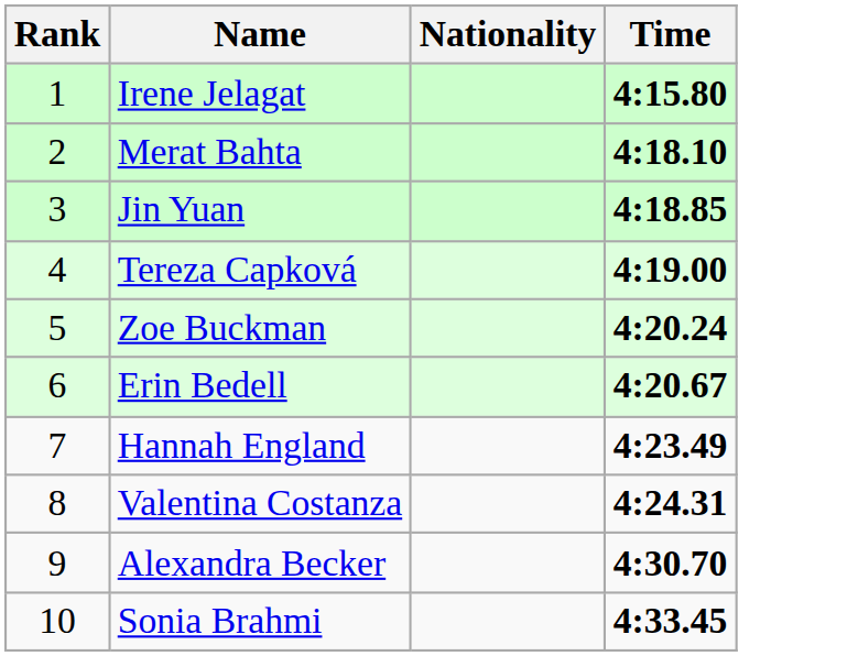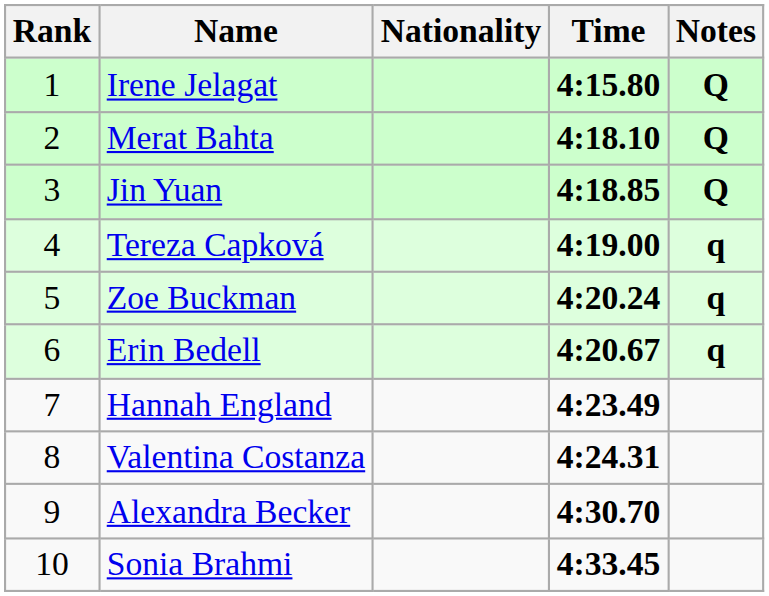 <table class="wikitable sortable" style="text-align:center">
 <tr>
 <th>Rank</th>
 <th>Name</th>
 <th>Nationality</th>
 <th>Time</th>
+<th>Notes</th>
 </tr>
 <tr bgcolor=ccffcc>
 <td>1</td>
 <td align=left><a href='#'>Irene Jelagat</a></td>
 <td align=left></td>
 <td><strong>4:15.80</strong></td>
+<td><strong>Q</strong></td>
 </tr>
 <tr bgcolor=ccffcc>
 <td>2</td>
 <td align=left><a href='#'>Merat Bahta</a></td>
 <td align=left></td>
 <td><strong>4:18.10</strong></td>
+<td><strong>Q</strong></td>
 </tr>
 <tr bgcolor=ccffcc>
 <td>3</td>
 <td align=left><a href='#'>Jin Yuan</a></td>
 <td align=left></td>
 <td><strong>4:18.85</strong></td>
+<td><strong>Q</strong></td>
 </tr>
 <tr bgcolor=ddffdd>
 <td>4</td>
 <td align=left><a href='#'>Tereza Capková</a></td>
 <td align=left></td>
 <td><strong>4:19.00</strong></td>
+<td><strong>q</strong></td>
 </tr>
 <tr bgcolor=ddffdd>
 <td>5</td>
 <td align=left><a href='#'>Zoe Buckman</a></td>
 <td align=left></td>
 <td><strong>4:20.24</strong></td>
+<td><strong>q</strong></td>
 </tr>
 <tr bgcolor=ddffdd>
 <td>6</td>
 <td align=left><a href='#'>Erin Bedell</a></td>
 <td align=left></td>
 <td><strong>4:20.67</strong></td>
+<td><strong>q</strong></td>
 </tr>
 <tr>
 <td>7</td>
 <td align=left><a href='#'>Hannah England</a></td>
 <td align=left></td>
 <td><strong>4:23.49</strong></td>
+<td></td>
 </tr>
 <tr>
 <td>8</td>
 <td align=left><a href='#'>Valentina Costanza</a></td>
 <td align=left></td>
 <td><strong>4:24.31</strong></td>
+<td></td>
 </tr>
 <tr>
 <td>9</td>
 <td align=left><a href='#'>Alexandra Becker</a></td>
 <td align=left></td>
 <td><strong>4:30.70</strong></td>
+<td></td>
 </tr>
 <tr>
 <td>10</td>
 <td align=left><a href='#'>Sonia Brahmi</a></td>
 <td align=left></td>
 <td><strong>4:33.45</strong></td>
+<td></td>
 </tr>
 </table>
